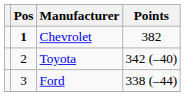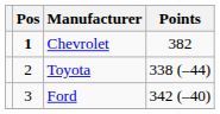 <table class="wikitable" style="font-size: 95%;">
 <tr>
 <th></th>
 <th>Pos</th>
 <th>Manufacturer</th>
 <th>Points</th>
 </tr>
 <tr>
 <td align="left"></td>
 <td style="text-align:center;"><strong>1</strong></td>
 <td><a href='#'>Chevrolet</a></td>
 <td style="text-align:center;">382</td>
 </tr>
 <tr>
 <td align="left"></td>
 <td style="text-align:center;">2</td>
 <td><a href='#'>Toyota</a></td>
-<td style="text-align:center;">342 (–40)</td>
+<td style="text-align:center;">338 (–44)</td>
 </tr>
 <tr>
 <td align="left"></td>
 <td style="text-align:center;">3</td>
 <td><a href='#'>Ford</a></td>
-<td style="text-align:center;">338 (–44)</td>
+<td style="text-align:center;">342 (–40)</td>
 </tr>
 <tr class="sortbottom">
 </tr>
 </table>
